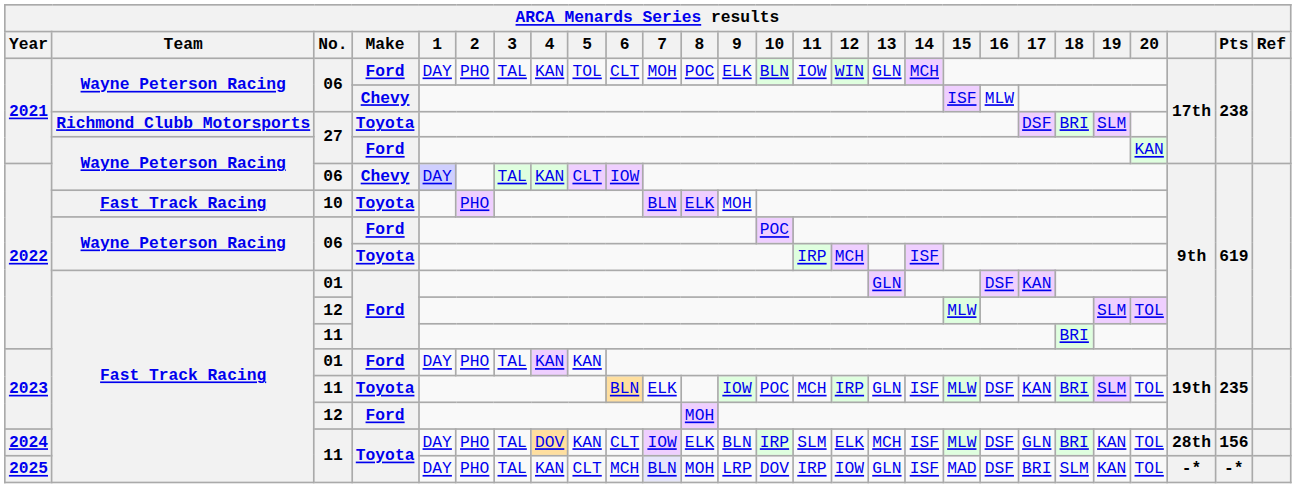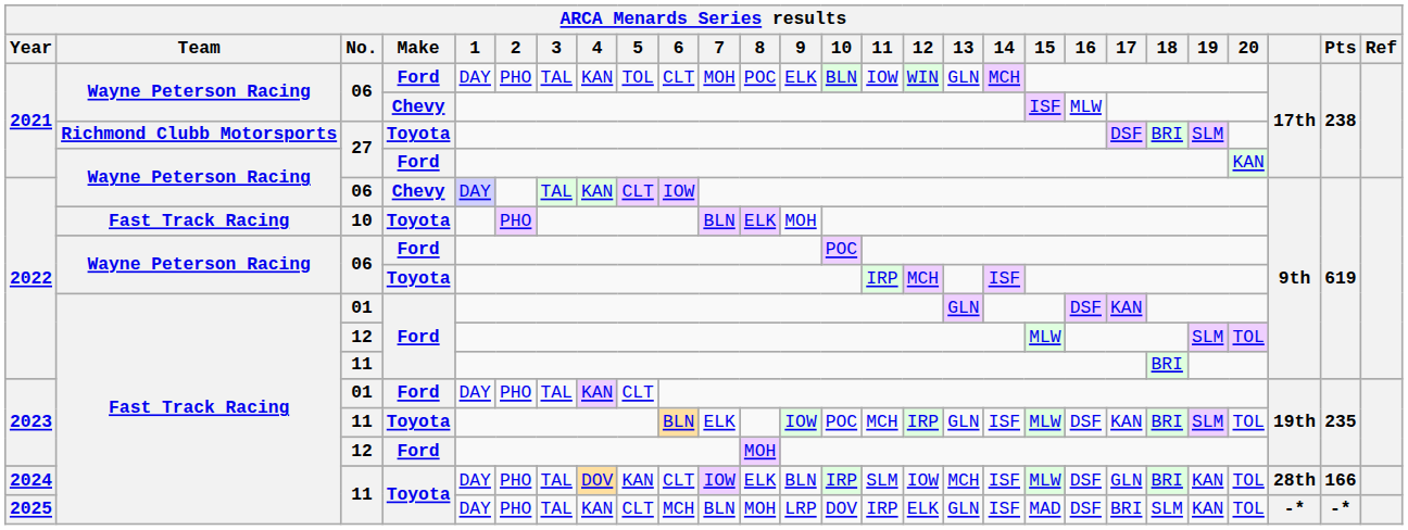 <table class="wikitable" style="text-align:center; font-size:75%">
 <tr>
 <th colspan="27"><a href='#'>ARCA Menards Series</a> results</th>
 </tr>
 <tr>
 <th>Year</th>
 <th>Team</th>
 <th>No.</th>
 <th>Make</th>
 <th>1</th>
 <th>2</th>
 <th>3</th>
 <th>4</th>
 <th>5</th>
 <th>6</th>
 <th>7</th>
 <th>8</th>
 <th>9</th>
 <th>10</th>
 <th>11</th>
 <th>12</th>
 <th>13</th>
 <th>14</th>
 <th>15</th>
 <th>16</th>
 <th>17</th>
 <th>18</th>
 <th>19</th>
 <th>20</th>
 <th></th>
 <th>Pts</th>
 <th>Ref</th>
 </tr>
 <tr>
 <th rowspan=4><a href='#'>2021</a></th>
 <th rowspan=2><a href='#'>Wayne Peterson Racing</a></th>
 <th rowspan=2>06</th>
 <th><a href='#'>Ford</a></th>
 <td><a href='#'>DAY</a></td>
 <td><a href='#'>PHO</a></td>
 <td><a href='#'>TAL</a></td>
 <td><a href='#'>KAN</a></td>
 <td><a href='#'>TOL</a></td>
 <td><a href='#'>CLT</a></td>
 <td><a href='#'>MOH</a></td>
 <td><a href='#'>POC</a></td>
 <td><a href='#'>ELK</a></td>
 <td style="background:#DFFFDF;"><a href='#'>BLN</a><br></td>
 <td><a href='#'>IOW</a></td>
 <td style="background:#DFFFDF;"><a href='#'>WIN</a><br></td>
 <td><a href='#'>GLN</a></td>
 <td style="background:#EFCFFF;"><a href='#'>MCH</a><br></td>
 <td colspan=6></td>
 <th rowspan=4>17th</th>
 <th rowspan=4>238</th>
 <th rowspan=4></th>
 </tr>
 <tr>
 <th><a href='#'>Chevy</a></th>
 <td colspan=14></td>
 <td style="background:#EFCFFF;"><a href='#'>ISF</a><br></td>
 <td><a href='#'>MLW</a></td>
 <td colspan=4></td>
 </tr>
 <tr>
 <th><a href='#'>Richmond Clubb Motorsports</a></th>
 <th rowspan=2>27</th>
 <th><a href='#'>Toyota</a></th>
 <td colspan=16></td>
 <td style="background:#EFCFFF;"><a href='#'>DSF</a><br></td>
 <td style="background:#DFFFDF;"><a href='#'>BRI</a><br></td>
 <td style="background:#EFCFFF;"><a href='#'>SLM</a><br></td>
 <td></td>
 </tr>
 <tr>
 <th rowspan=2><a href='#'>Wayne Peterson Racing</a></th>
 <th><a href='#'>Ford</a></th>
 <td colspan=19></td>
 <td style="background:#DFFFDF;"><a href='#'>KAN</a><br></td>
 </tr>
 <tr>
 <th rowspan=7><a href='#'>2022</a></th>
 <th>06</th>
 <th><a href='#'>Chevy</a></th>
 <td style="background:#CFCFFF;"><a href='#'>DAY</a><br></td>
 <td colspan=1></td>
 <td style="background:#DFFFDF;"><a href='#'>TAL</a><br></td>
 <td style="background:#DFFFDF;"><a href='#'>KAN</a><br></td>
 <td style="background:#EFCFFF;"><a href='#'>CLT</a><br></td>
 <td style="background:#EFCFFF;"><a href='#'>IOW</a><br></td>
 <td colspan=14></td>
 <th rowspan=7>9th</th>
 <th rowspan=7>619</th>
 <th rowspan=7></th>
 </tr>
 <tr>
 <th><a href='#'>Fast Track Racing</a></th>
 <th>10</th>
 <th><a href='#'>Toyota</a></th>
 <td colspan=1></td>
 <td style="background:#EFCFFF;"><a href='#'>PHO</a><br></td>
 <td colspan=4></td>
 <td style="background:#EFCFFF;"><a href='#'>BLN</a><br></td>
 <td style="background:#EFCFFF;"><a href='#'>ELK</a><br></td>
 <td><a href='#'>MOH</a></td>
 <td colspan=11></td>
 </tr>
 <tr>
 <th rowspan=2><a href='#'>Wayne Peterson Racing</a></th>
 <th rowspan=2>06</th>
 <th><a href='#'>Ford</a></th>
 <td colspan=9></td>
 <td style="background:#EFCFFF;"><a href='#'>POC</a><br></td>
 <td colspan=10></td>
 </tr>
 <tr>
 <th><a href='#'>Toyota</a></th>
 <td colspan=10></td>
 <td style="background:#DFFFDF;"><a href='#'>IRP</a><br></td>
 <td style="background:#EFCFFF;"><a href='#'>MCH</a><br></td>
 <td></td>
 <td style="background:#EFCFFF;"><a href='#'>ISF</a><br></td>
 <td colspan=6></td>
 </tr>
 <tr>
 <th rowspan="8"><a href='#'>Fast Track Racing</a></th>
 <th>01</th>
 <th rowspan=3><a href='#'>Ford</a></th>
 <td colspan=12></td>
 <td style="background:#EFCFFF;"><a href='#'>GLN</a><br></td>
 <td colspan=2></td>
 <td style="background:#EFCFFF;"><a href='#'>DSF</a><br></td>
 <td style="background:#EFCFFF;"><a href='#'>KAN</a><br></td>
 <td colspan=3></td>
 </tr>
 <tr>
 <th>12</th>
 <td colspan=14></td>
 <td style="background:#DFFFDF;"><a href='#'>MLW</a><br></td>
 <td colspan=3></td>
 <td style="background:#EFCFFF;"><a href='#'>SLM</a><br></td>
 <td style="background:#EFCFFF;"><a href='#'>TOL</a><br></td>
 </tr>
 <tr>
 <th>11</th>
 <td colspan=17></td>
 <td style="background:#DFFFDF;"><a href='#'>BRI</a><br></td>
 <td colspan=2></td>
 </tr>
 <tr>
 <th rowspan=3><a href='#'>2023</a></th>
 <th>01</th>
 <th><a href='#'>Ford</a></th>
 <td><a href='#'>DAY</a></td>
 <td><a href='#'>PHO</a></td>
 <td><a href='#'>TAL</a></td>
 <td style="background:#EFCFFF;"><a href='#'>KAN</a><br></td>
-<td><a href='#'>KAN</a></td>
+<td><a href='#'>CLT</a></td>
 <td colspan=15></td>
 <th rowspan=3>19th</th>
 <th rowspan=3>235</th>
 <th rowspan=3></th>
 </tr>
 <tr>
 <th>11</th>
 <th><a href='#'>Toyota</a></th>
 <td colspan=5></td>
 <td style="background:#FFDF9F;"><a href='#'>BLN</a><br></td>
 <td><a href='#'>ELK</a></td>
 <td></td>
 <td style="background:#DFFFDF;"><a href='#'>IOW</a><br></td>
 <td><a href='#'>POC</a></td>
 <td><a href='#'>MCH</a></td>
 <td style="background:#DFFFDF;"><a href='#'>IRP</a><br></td>
 <td><a href='#'>GLN</a></td>
 <td><a href='#'>ISF</a></td>
 <td style="background:#DFFFDF;"><a href='#'>MLW</a><br></td>
 <td><a href='#'>DSF</a></td>
 <td><a href='#'>KAN</a></td>
 <td style="background:#DFFFDF;"><a href='#'>BRI</a><br></td>
 <td style="background:#EFCFFF;"><a href='#'>SLM</a><br></td>
 <td><a href='#'>TOL</a></td>
 </tr>
 <tr>
 <th>12</th>
 <th><a href='#'>Ford</a></th>
 <td colspan=7></td>
 <td style="background:#EFCFFF;"><a href='#'>MOH</a><br></td>
 <td colspan=12></td>
 </tr>
 <tr>
 <th><a href='#'>2024</a></th>
 <th rowspan=2>11</th>
 <th rowspan=2><a href='#'>Toyota</a></th>
 <td><a href='#'>DAY</a></td>
 <td><a href='#'>PHO</a></td>
 <td><a href='#'>TAL</a></td>
 <td style="background:#FFDF9F;"><a href='#'>DOV</a><br></td>
 <td><a href='#'>KAN</a></td>
 <td><a href='#'>CLT</a></td>
 <td style="background:#EFCFFF;"><a href='#'>IOW</a><br></td>
 <td><a href='#'>ELK</a></td>
 <td><a href='#'>BLN</a></td>
 <td style="background:#DFFFDF;"><a href='#'>IRP</a><br></td>
 <td><a href='#'>SLM</a></td>
-<td><a href='#'>ELK</a></td>
+<td><a href='#'>IOW</a></td>
 <td><a href='#'>MCH</a></td>
 <td><a href='#'>ISF</a></td>
 <td style="background:#DFFFDF;"><a href='#'>MLW</a><br></td>
 <td><a href='#'>DSF</a></td>
 <td><a href='#'>GLN</a></td>
 <td style="background:#DFFFDF;"><a href='#'>BRI</a><br></td>
 <td><a href='#'>KAN</a></td>
 <td><a href='#'>TOL</a></td>
 <th>28th</th>
-<th>156</th>
+<th>166</th>
 <th></th>
 </tr>
 <tr>
 <th><a href='#'>2025</a></th>
 <td><a href='#'>DAY</a></td>
 <td><a href='#'>PHO</a></td>
 <td><a href='#'>TAL</a></td>
 <td><a href='#'>KAN</a></td>
 <td><a href='#'>CLT</a></td>
 <td><a href='#'>MCH</a></td>
-<td style="background: lavender;"><a href='#'>BLN</a></td>
+<td><a href='#'>BLN</a></td>
 <td><a href='#'>MOH</a></td>
 <td><a href='#'>LRP</a></td>
 <td><a href='#'>DOV</a></td>
 <td><a href='#'>IRP</a></td>
-<td><a href='#'>IOW</a></td>
+<td><a href='#'>ELK</a></td>
 <td><a href='#'>GLN</a></td>
 <td><a href='#'>ISF</a></td>
 <td><a href='#'>MAD</a></td>
 <td><a href='#'>DSF</a></td>
 <td><a href='#'>BRI</a></td>
 <td><a href='#'>SLM</a></td>
 <td><a href='#'>KAN</a></td>
 <td><a href='#'>TOL</a></td>
 <th>-*</th>
 <th>-*</th>
 <th></th>
 </tr>
 </table>
